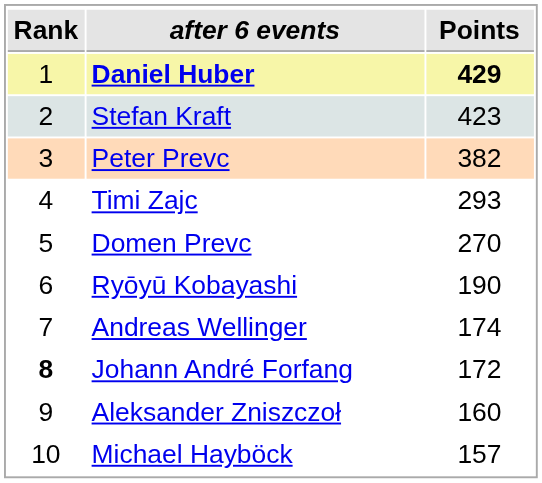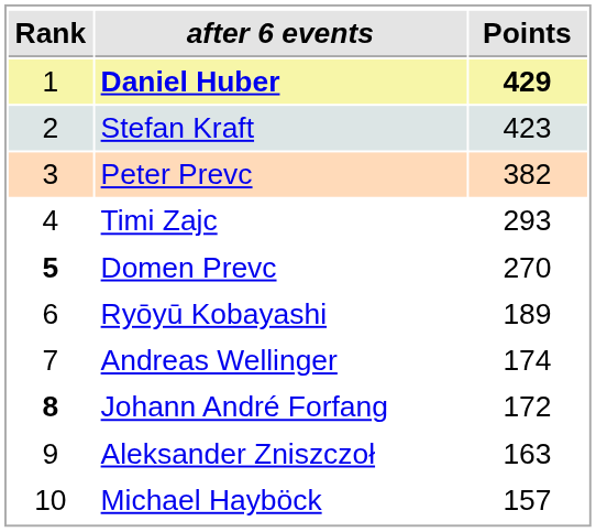 <table cellspacing="1" cellpadding="3" style="border:1px solid #AAAAAA;font-size:86%">
 <tr style="background-color: #E4E4E4;">
 </tr>
 <tr style="background-color: #E4E4E4;">
 <th style="border-bottom:1px solid #AAAAAA; width: 10px;">Rank</th>
 <th style="border-bottom:1px solid #AAAAAA; width: 170px;"><em>after 6 events</em></th>
 <th style="border-bottom:1px solid #AAAAAA; width: 50px;">Points</th>
 </tr>
 <tr style="background:#f7f6a8;">
 <td align=center>1</td>
 <td> <strong><a href='#'>Daniel Huber</a></strong> </td>
 <td align=center><strong>429</strong></td>
 </tr>
 <tr style="background:#dce5e5;">
 <td align=center>2</td>
 <td> <a href='#'>Stefan Kraft</a></td>
 <td align=center>423</td>
 </tr>
 <tr style="background:#ffdab9;">
 <td align=center>3</td>
 <td> <a href='#'>Peter Prevc</a></td>
 <td align=center>382</td>
 </tr>
 <tr>
 <td align=center>4</td>
 <td> <a href='#'>Timi Zajc</a></td>
 <td align=center>293</td>
 </tr>
 <tr>
-<td align=center>5</td>
+<td align=center><strong>5</strong></td>
 <td> <a href='#'>Domen Prevc</a></td>
 <td align=center>270</td>
 </tr>
 <tr>
 <td align=center>6</td>
 <td> <a href='#'>Ryōyū Kobayashi</a></td>
-<td align=center>190</td>
+<td align=center>189</td>
 </tr>
 <tr>
 <td align=center>7</td>
 <td> <a href='#'>Andreas Wellinger</a></td>
 <td align=center>174</td>
 </tr>
 <tr>
 <td align=center><strong>8</strong></td>
 <td> <a href='#'>Johann André Forfang</a></td>
 <td align=center>172</td>
 </tr>
 <tr>
 <td align=center>9</td>
 <td> <a href='#'>Aleksander Zniszczoł</a></td>
-<td align=center>160</td>
+<td align=center>163</td>
 </tr>
 <tr>
 <td align=center>10</td>
 <td> <a href='#'>Michael Hayböck</a></td>
 <td align=center>157</td>
 </tr>
 </table>
